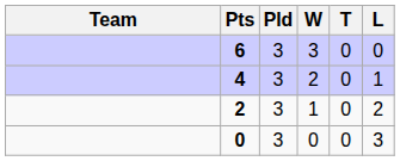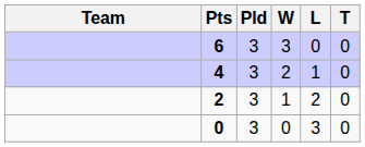 <table class="wikitable" style="text-align:center">
 <tr>
 <th width=175>Team</th>
 <th width=20  abbr="Points">Pts</th>
 <th width=20  abbr="Played">Pld</th>
 <th width=20  abbr="Won">W</th>
+<th width=20  abbr="Loss">L</th>
 <th width=20  abbr="Tie">T</th>
-<th width=20  abbr="Loss">L</th>
 </tr>
 <tr bgcolor=CCCCFF>
 <td style="text-align:left;"><strong></strong></td>
 <td><strong>6</strong></td>
 <td>3</td>
 <td>3</td>
 <td>0</td>
 <td>0</td>
 </tr>
 <tr bgcolor=CCCCFF>
 <td style="text-align:left;"><strong></strong></td>
 <td><strong>4</strong></td>
 <td>3</td>
 <td>2</td>
+<td>1</td>
 <td>0</td>
-<td>1</td>
 </tr>
 <tr>
 <td style="text-align:left;"></td>
 <td><strong>2</strong></td>
 <td>3</td>
 <td>1</td>
+<td>2</td>
 <td>0</td>
-<td>2</td>
 </tr>
 <tr>
 <td style="text-align:left;"></td>
 <td><strong>0</strong></td>
 <td>3</td>
 <td>0</td>
+<td>3</td>
 <td>0</td>
-<td>3</td>
 </tr>
 </table>
